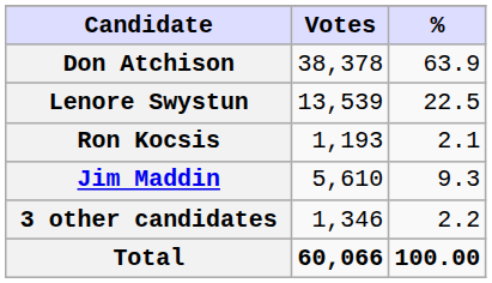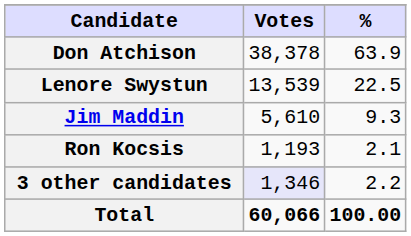 <table class="wikitable sortable plainrowheaders">
 <tr style="background-color:#00594E">
 </tr>
 <tr>
 <th scope="col" style="background:#ddf; width:150px;">Candidate</th>
 <th scope="col" style="background:#ddf;">Votes</th>
 <th scope="col" style="background:#ddf;">%</th>
 </tr>
 <tr>
 <th scope="row"><strong>Don Atchison</strong></th>
 <td align="right">38,378</td>
 <td align="right">63.9</td>
 </tr>
 <tr>
 <th scope="row">Lenore Swystun</th>
 <td align="right">13,539</td>
 <td align="right">22.5</td>
 </tr>
 <tr>
+<th scope="row"><a href='#'>Jim Maddin</a></th>
+<td align="right">5,610</td>
+<td align="right">9.3</td>
+</tr>
+<tr>
 <th scope="row">Ron Kocsis</th>
 <td align="right">1,193</td>
 <td align="right">2.1</td>
 </tr>
 <tr>
-<th scope="row"><a href='#'>Jim Maddin</a></th>
-<td align="right">5,610</td>
-<td align="right">9.3</td>
-</tr>
-<tr>
 <th scope="row">3 other candidates</th>
-<td align="right">1,346</td>
+<td align="right" style="background: lavender;">1,346</td>
 <td align="right">2.2</td>
 </tr>
 <tr>
 <th scope="row"><strong>Total</strong></th>
 <td align="right"><strong>60,066</strong></td>
 <td align=right><strong>100.00</strong></td>
 </tr>
 </table>
